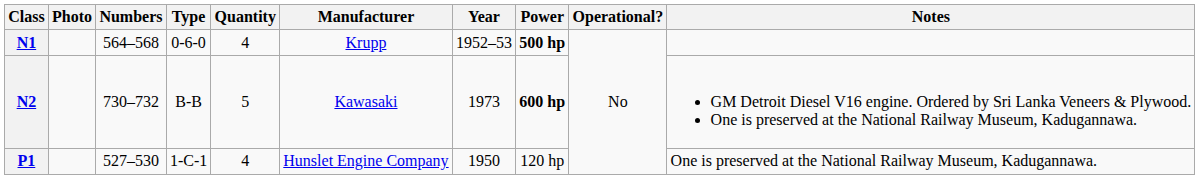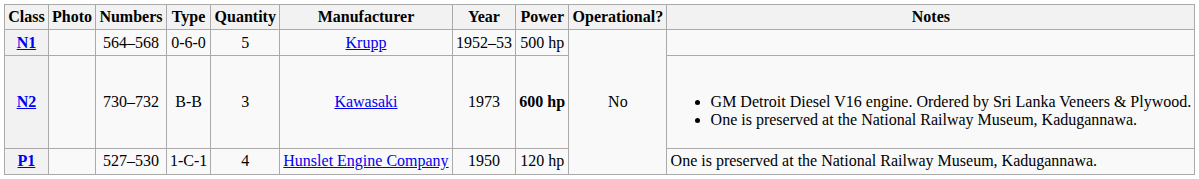 <table class=wikitable style=text-align:center>
 <tr>
 <th>Class</th>
 <th>Photo</th>
 <th>Numbers</th>
 <th>Type</th>
 <th>Quantity</th>
 <th>Manufacturer</th>
 <th>Year</th>
 <th>Power</th>
 <th>Operational?</th>
 <th>Notes</th>
 </tr>
 <tr>
 <th><a href='#'>N1</a></th>
 <td></td>
 <td>564–568</td>
 <td>0-6-0</td>
-<td>4</td>
+<td>5</td>
 <td><a href='#'>Krupp</a></td>
 <td>1952–53</td>
-<td><strong>500 hp</strong></td>
+<td>500 hp</td>
 <td rowspan="3">No</td>
 <td align="left"></td>
 </tr>
 <tr>
 <th><a href='#'>N2</a></th>
 <td></td>
 <td>730–732</td>
 <td>B-B</td>
-<td>5</td>
+<td>3</td>
 <td><a href='#'>Kawasaki</a></td>
 <td>1973</td>
 <td><strong>600 hp</strong></td>
 <td align="left"><br><ul><li>GM Detroit Diesel V16 engine. Ordered by Sri Lanka Veneers & Plywood.</li><li>One is preserved at the National Railway Museum, Kadugannawa.</li></ul></td>
 </tr>
 <tr>
 <th><a href='#'>P1</a></th>
 <td></td>
 <td>527–530</td>
 <td>1-C-1</td>
 <td>4</td>
 <td><a href='#'>Hunslet Engine Company</a></td>
 <td>1950</td>
 <td>120 hp</td>
 <td align="left">One is preserved at the National Railway Museum, Kadugannawa.</td>
 </tr>
 </table>
